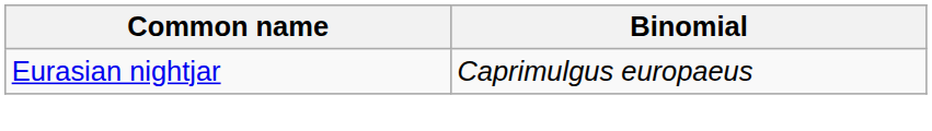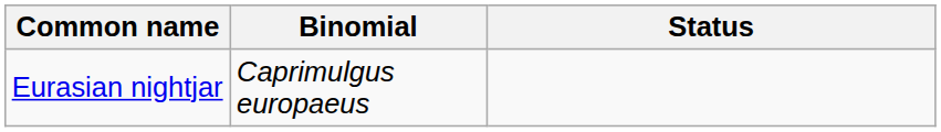 <table width=60% class="wikitable">
 <tr>
 <th width=15%>Common name</th>
 <th width=15%>Binomial</th>
+<th width=30%>Status</th>
 </tr>
 <tr>
 <td><a href='#'>Eurasian nightjar</a></td>
 <td><em>Caprimulgus europaeus</em></td>
+<td></td>
 </tr>
 </table>
